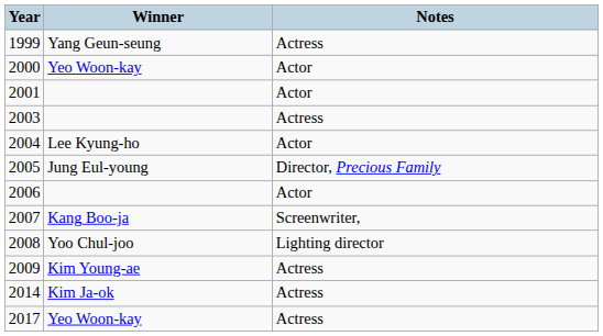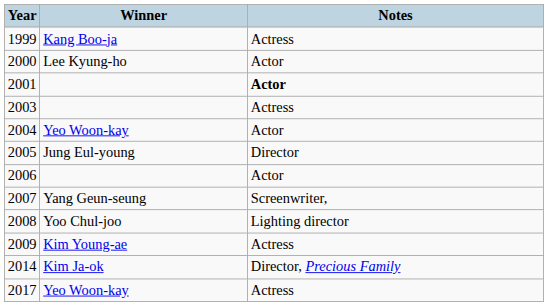 <table class="wikitable" style="width:600px">
 <tr>
 <th style="background:#BED5E1;" width="30">Year</th>
 <th style="background:#BED5E1;">Winner</th>
 <th style="background:#BED5E1;">Notes</th>
 </tr>
 <tr>
 <td>1999</td>
-<td>Yang Geun-seung</td>
+<td><a href='#'>Kang Boo-ja</a></td>
 <td>Actress</td>
 </tr>
 <tr>
 <td>2000</td>
-<td><a href='#'>Yeo Woon-kay</a></td>
+<td>Lee Kyung-ho</td>
 <td>Actor</td>
 </tr>
 <tr>
 <td>2001</td>
 <td></td>
-<td>Actor</td>
+<td><strong>Actor</strong></td>
 </tr>
 <tr>
 <td>2003</td>
 <td></td>
 <td>Actress</td>
 </tr>
 <tr>
 <td>2004</td>
-<td>Lee Kyung-ho</td>
+<td><a href='#'>Yeo Woon-kay</a></td>
 <td>Actor</td>
 </tr>
 <tr>
 <td>2005</td>
 <td>Jung Eul-young</td>
-<td>Director, <em><a href='#'>Precious Family</a></em></td>
+<td>Director</td>
 </tr>
 <tr>
 <td>2006</td>
 <td></td>
 <td>Actor</td>
 </tr>
 <tr>
 <td>2007</td>
-<td><a href='#'>Kang Boo-ja</a></td>
+<td>Yang Geun-seung</td>
 <td>Screenwriter, <em></em></td>
 </tr>
 <tr>
 <td>2008</td>
 <td>Yoo Chul-joo</td>
 <td>Lighting director</td>
 </tr>
 <tr>
 <td>2009</td>
 <td><a href='#'>Kim Young-ae</a></td>
 <td>Actress</td>
 </tr>
 <tr>
 <td>2014</td>
 <td><a href='#'>Kim Ja-ok</a></td>
-<td>Actress</td>
+<td>Director, <em><a href='#'>Precious Family</a></em></td>
 </tr>
 <tr>
 <td>2017</td>
 <td><a href='#'>Yeo Woon-kay</a></td>
 <td>Actress</td>
 </tr>
 </table>
